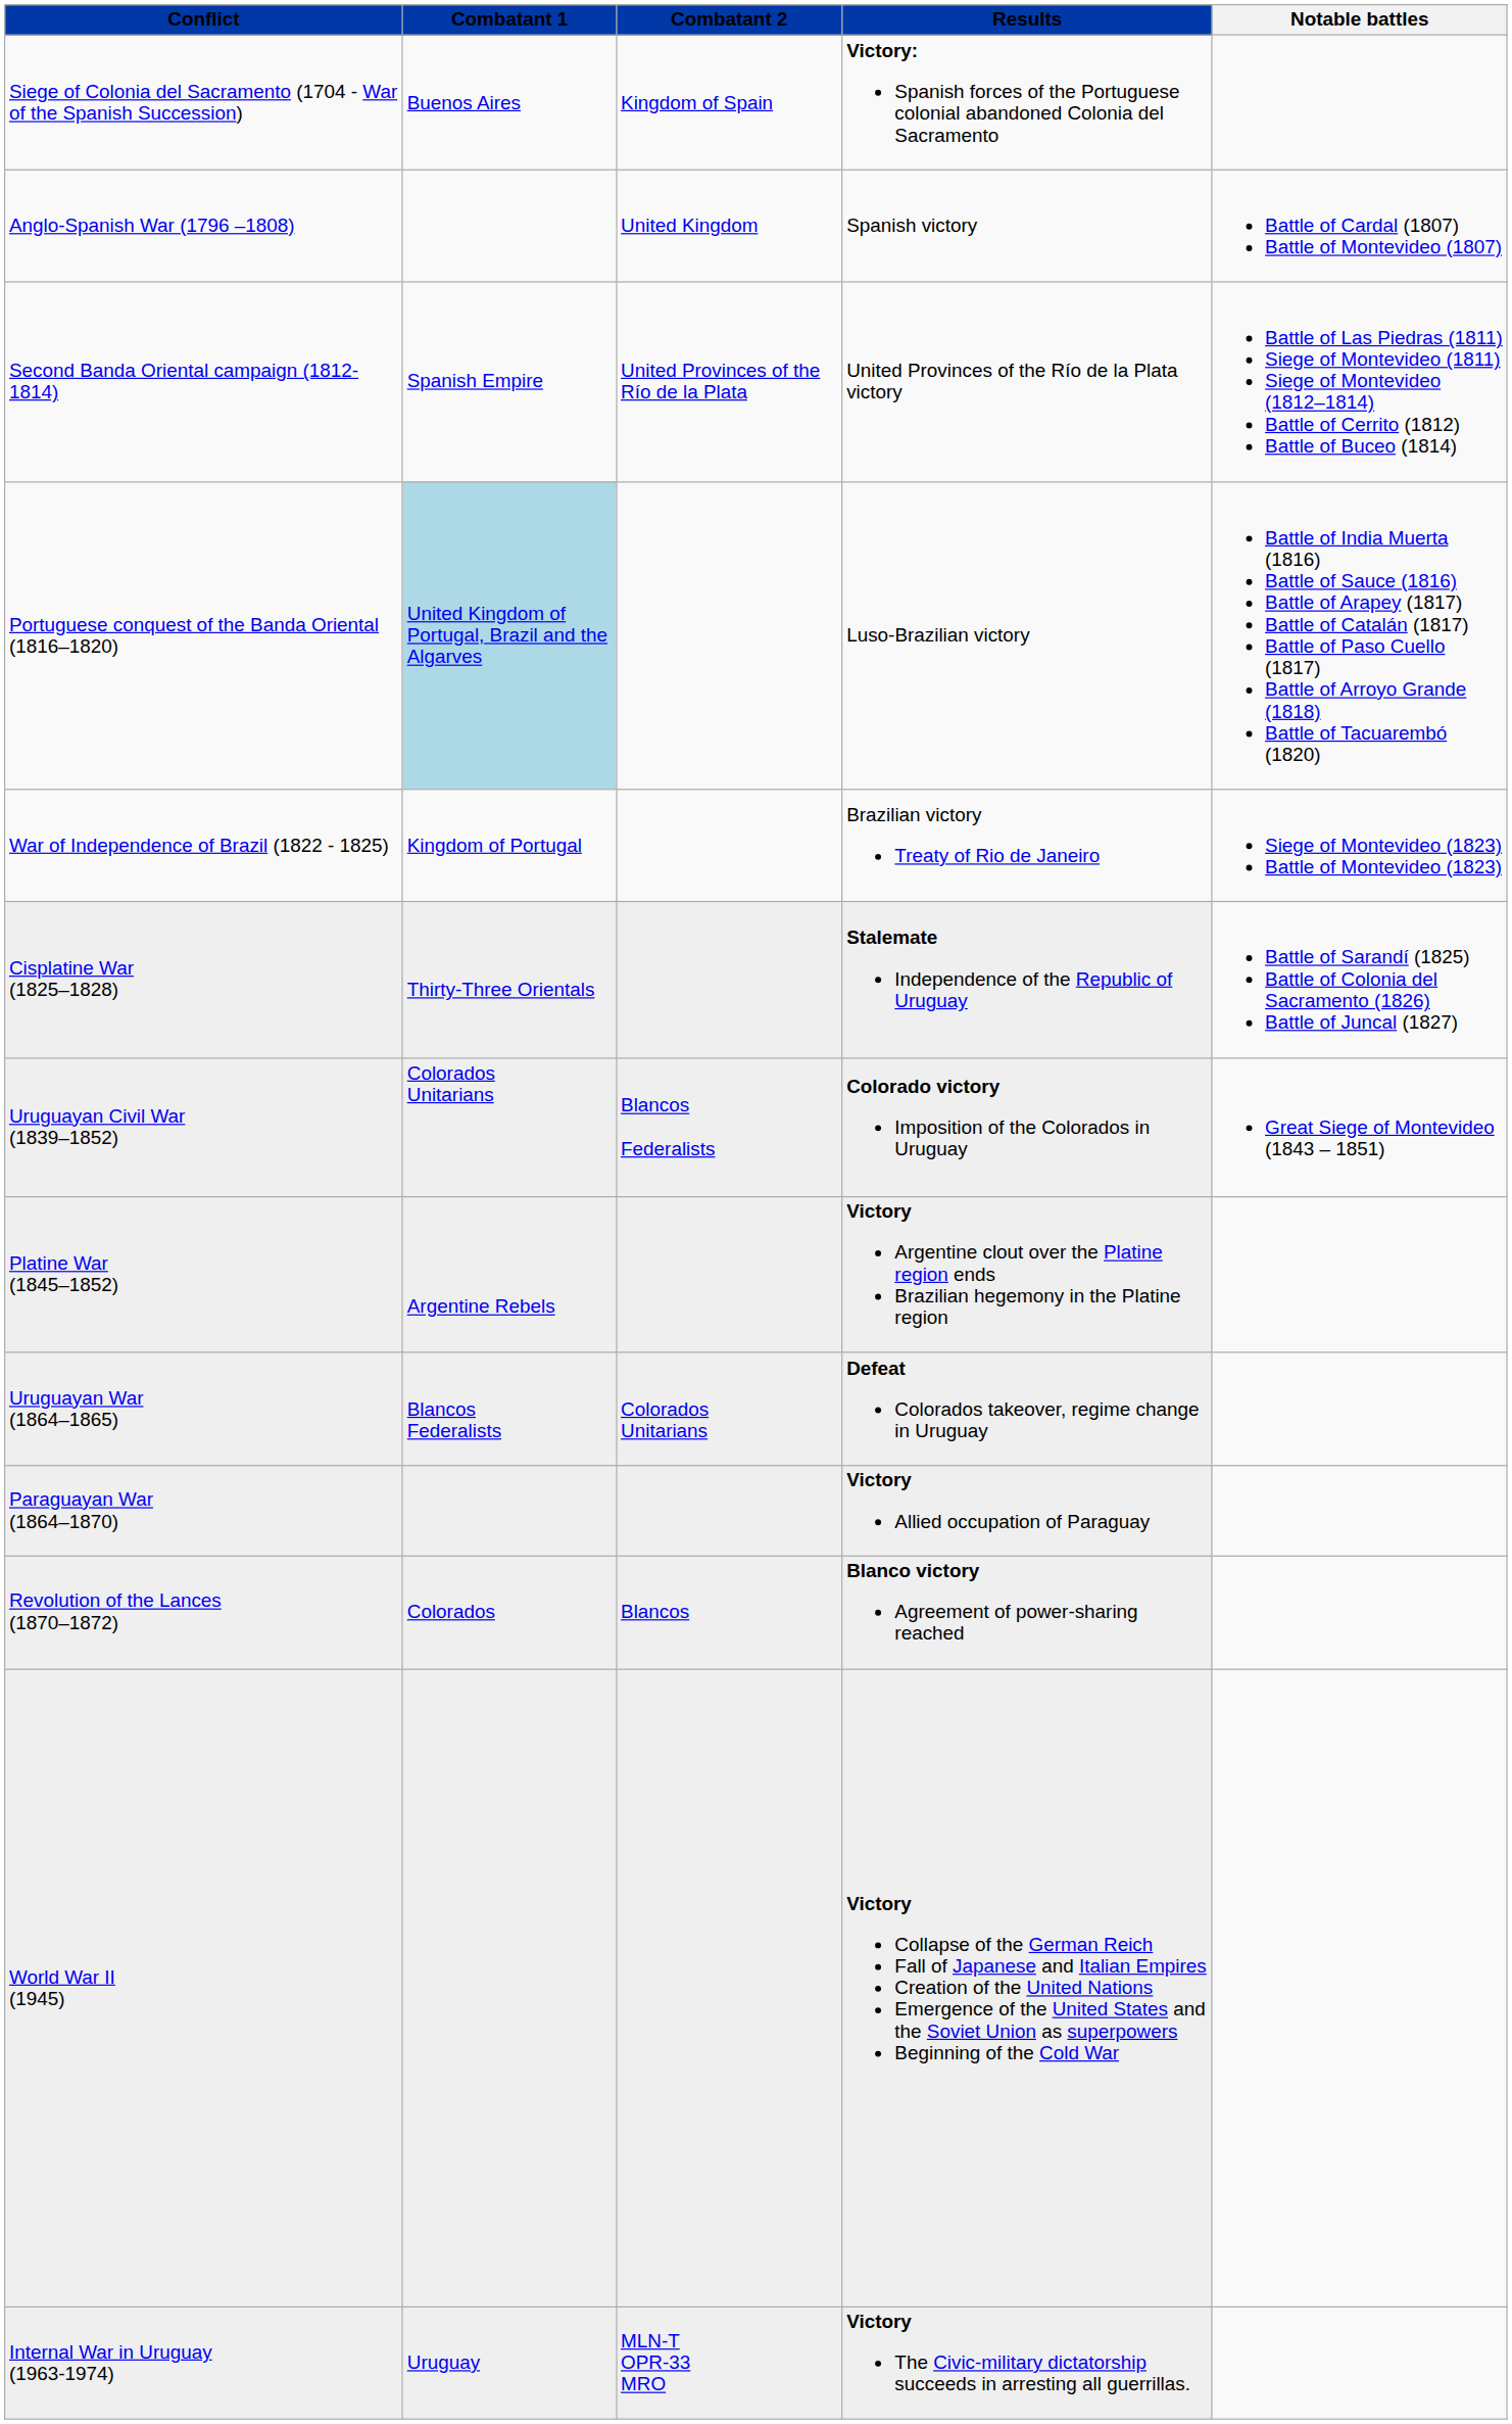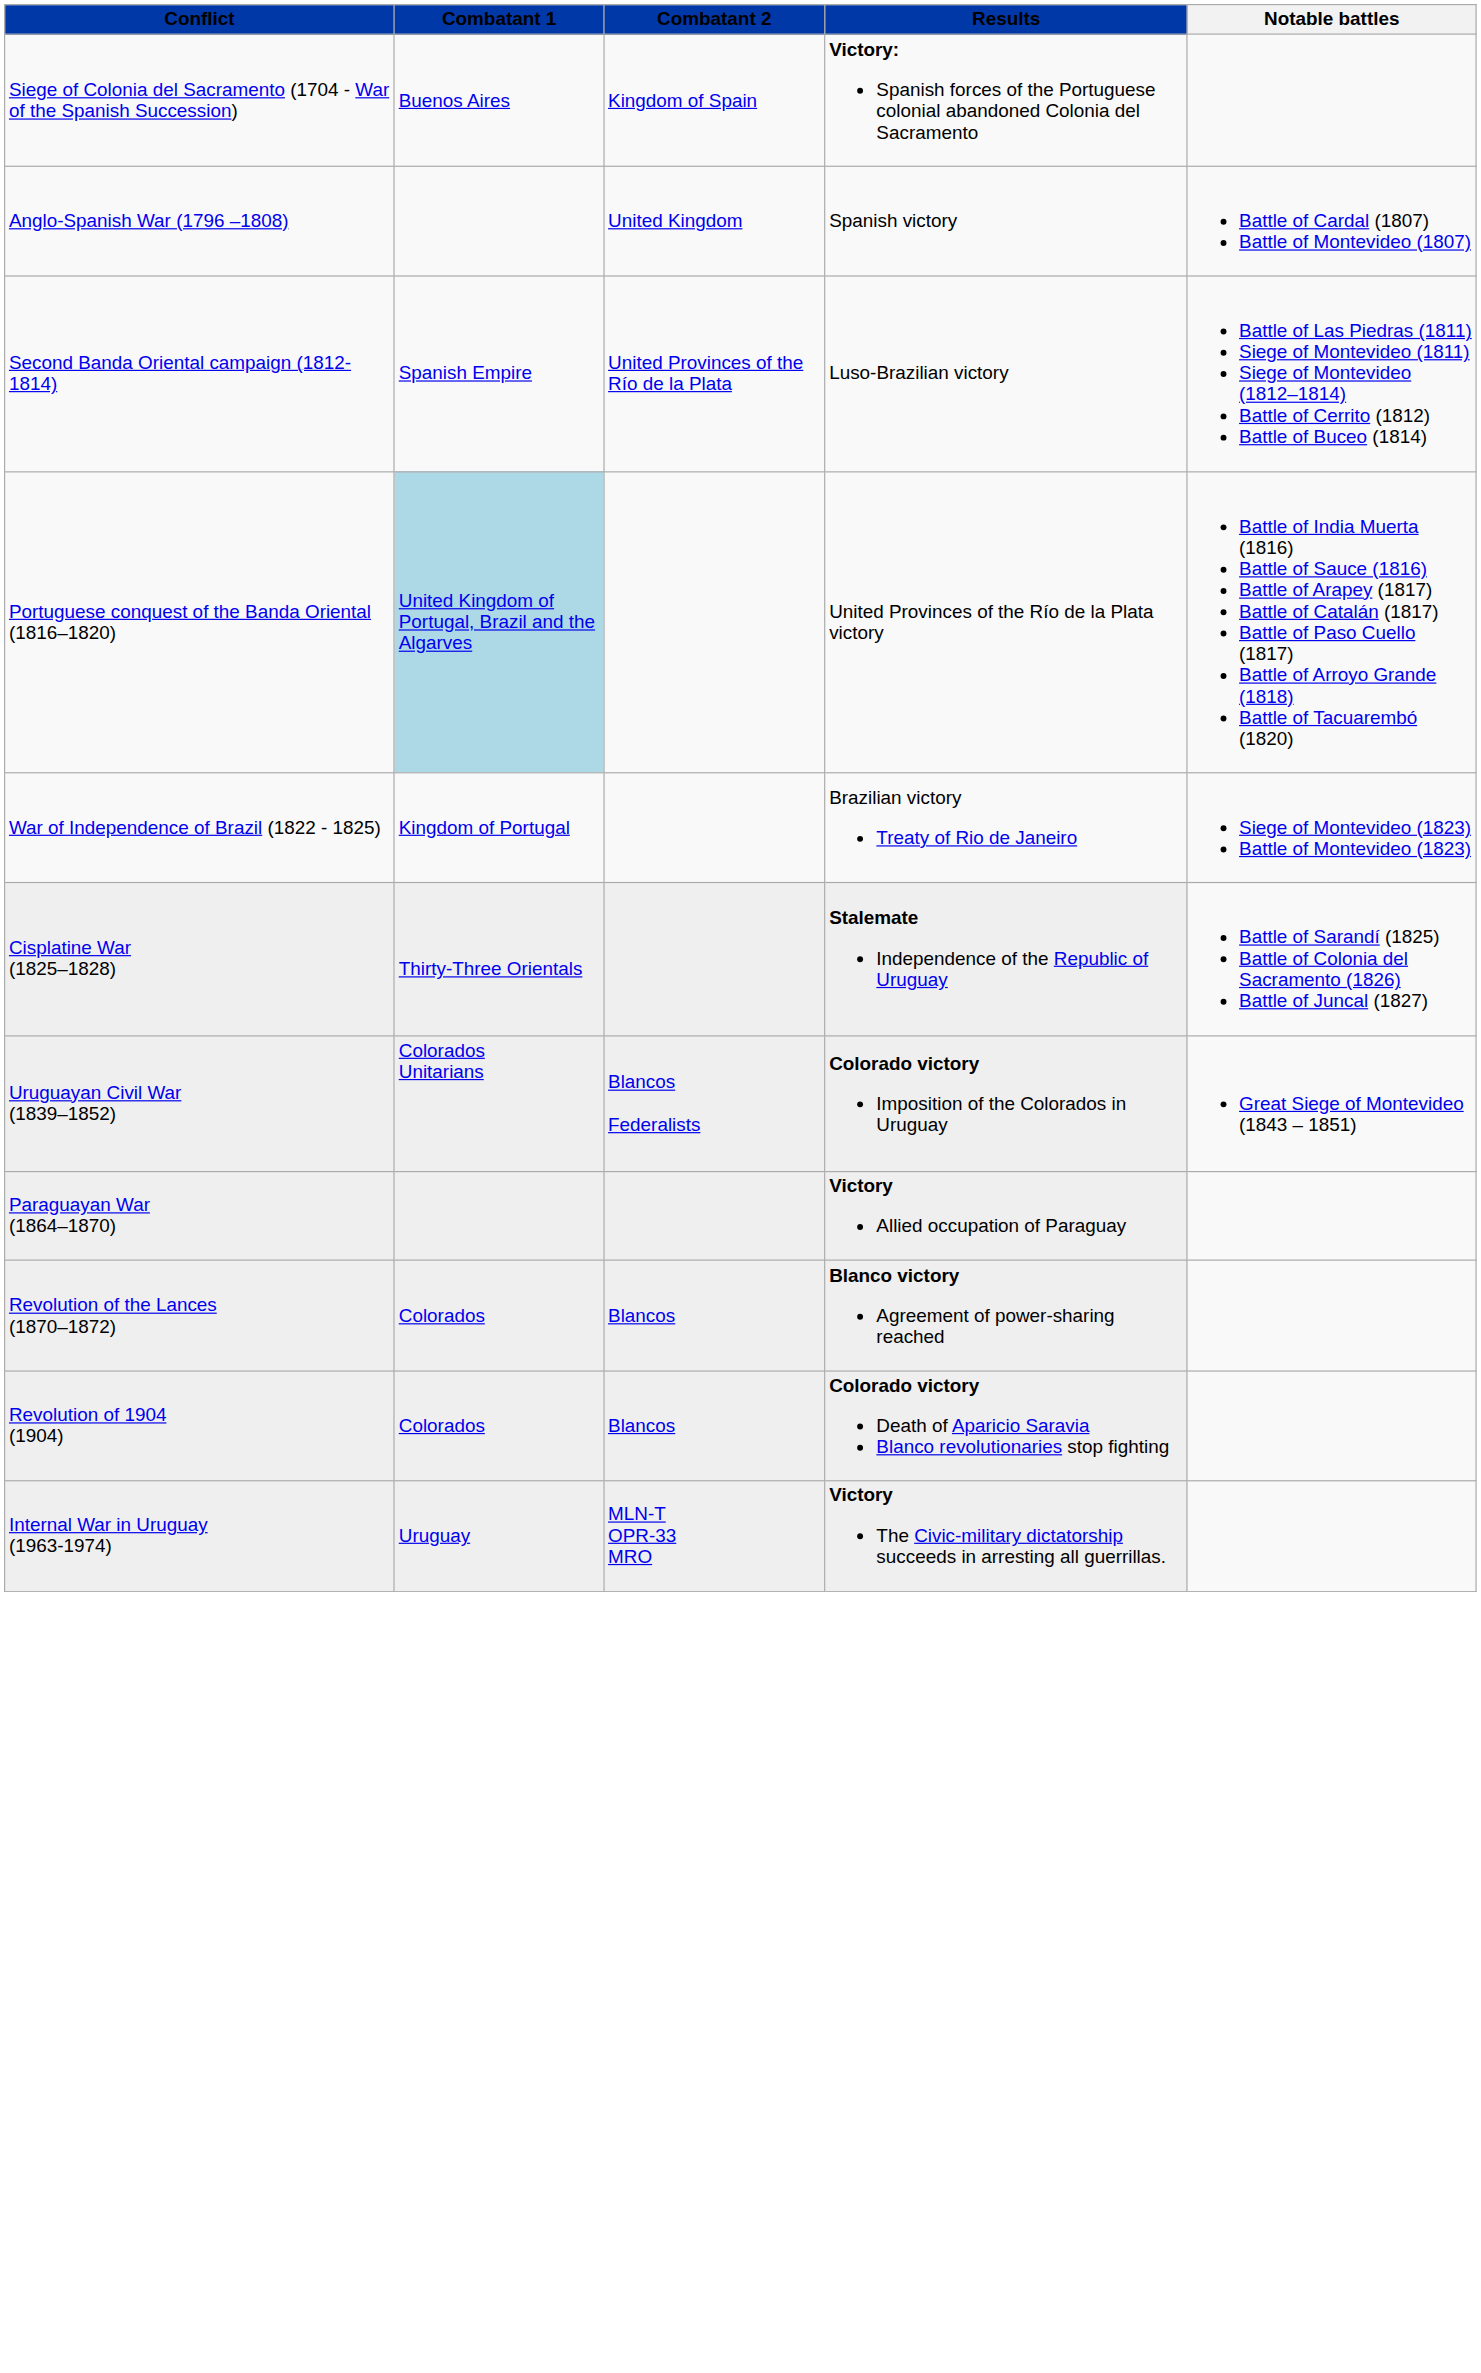 <table class="wikitable">
 <tr>
 <th style="background:#0038A8" rowspan="1" width=><span>Conflict</span></th>
 <th style="background:#0038A8" rowspan="1" width=170px><span>Combatant 1</span></th>
 <th style="background:#0038A8" rowspan="1" width=180px><span>Combatant 2</span></th>
 <th style="background:#0038A8" rowspan="1" width=300px><span>Results</span></th>
 <th>Notable battles</th>
 </tr>
 <tr>
 <td><a href='#'>Siege of Colonia del Sacramento</a> (1704 - <a href='#'>War of the Spanish Succession</a>)</td>
 <td><a href='#'>Buenos Aires</a></td>
 <td><a href='#'>Kingdom of Spain</a></td>
 <td><strong>Victory:</strong><br><ul><li>Spanish forces of the Portuguese colonial abandoned Colonia del Sacramento</li></ul></td>
 <td></td>
 </tr>
 <tr>
 <td><a href='#'>Anglo-Spanish War (1796 –1808)</a></td>
 <td></td>
 <td> <a href='#'>United Kingdom</a></td>
 <td>Spanish victory</td>
 <td><br><ul><li><a href='#'>Battle of Cardal</a> (1807)</li><li><a href='#'>Battle of Montevideo (1807)</a></li></ul></td>
 </tr>
 <tr>
 <td><a href='#'>Second Banda Oriental campaign (1812-1814)</a></td>
 <td> <a href='#'>Spanish Empire</a></td>
 <td> <a href='#'>United Provinces of the Río de la Plata</a></td>
-<td>United Provinces of the Río de la Plata victory</td>
+<td>Luso-Brazilian victory</td>
 <td><br><ul><li><a href='#'>Battle of Las Piedras (1811)</a></li><li><a href='#'>Siege of Montevideo (1811)</a></li><li><a href='#'>Siege of Montevideo (1812–1814)</a></li><li><a href='#'>Battle of Cerrito</a> (1812)</li><li><a href='#'>Battle of Buceo</a> (1814)</li></ul></td>
 </tr>
 <tr>
 <td><a href='#'>Portuguese conquest of the Banda Oriental</a> (1816–1820)</td>
 <td style="background: lightblue;"> <a href='#'>United Kingdom of Portugal, Brazil and the Algarves</a></td>
 <td></td>
-<td>Luso-Brazilian victory</td>
+<td>United Provinces of the Río de la Plata victory</td>
 <td><br><ul><li><a href='#'>Battle of India Muerta</a> (1816)</li><li><a href='#'>Battle of Sauce (1816)</a></li><li><a href='#'>Battle of Arapey</a> (1817)</li><li><a href='#'>Battle of Catalán</a> (1817)</li><li><a href='#'>Battle of Paso Cuello</a> (1817)</li><li><a href='#'>Battle of Arroyo Grande (1818)</a></li><li><a href='#'>Battle of Tacuarembó</a> (1820)</li></ul></td>
 </tr>
 <tr>
 <td><a href='#'>War of Independence of Brazil</a> (1822 - 1825)</td>
 <td> <a href='#'>Kingdom of Portugal</a></td>
 <td></td>
 <td>Brazilian victory<br><ul><li><a href='#'>Treaty of Rio de Janeiro</a></li></ul></td>
 <td><br><ul><li><a href='#'>Siege of Montevideo (1823)</a></li><li><a href='#'>Battle of Montevideo (1823)</a></li></ul></td>
 </tr>
 <tr>
 <td style="background:#efefef"><a href='#'>Cisplatine War</a><br>(1825–1828)</td>
 <td style="background:#efefef"><br> <a href='#'>Thirty-Three Orientals</a></td>
 <td style="background:#efefef"></td>
 <td style="background:#efefef"><strong>Stalemate</strong><br><ul><li>Independence of the <a href='#'>Republic of Uruguay</a></li></ul></td>
 <td><br><ul><li><a href='#'>Battle of Sarandí</a> (1825)</li><li><a href='#'>Battle of Colonia del Sacramento (1826)</a></li><li><a href='#'>Battle of Juncal</a> (1827)</li></ul></td>
 </tr>
 <tr>
 <td style="background:#efefef"><a href='#'>Uruguayan Civil War</a><br>(1839–1852)</td>
 <td style="background:#efefef"> <a href='#'>Colorados</a><br> <a href='#'>Unitarians</a><br><br><br><br><br></td>
 <td style="background:#efefef"> <a href='#'>Blancos</a><br><br> <a href='#'>Federalists</a></td>
 <td style="background:#efefef"><strong>Colorado victory</strong><br><ul><li>Imposition of the Colorados in Uruguay</li></ul></td>
 <td><br><ul><li><a href='#'>Great Siege of Montevideo</a> (1843 – 1851)</li></ul></td>
 </tr>
 <tr>
-<td style="background:#efefef"><a href='#'>Platine War</a><br>(1845–1852)</td>
-<td style="background:#efefef"><br><br><br> <a href='#'>Argentine Rebels</a></td>
-<td style="background:#efefef"></td>
-<td style="background:#efefef"><strong>Victory</strong><br><ul><li>Argentine clout over the <a href='#'>Platine region</a> ends</li><li>Brazilian hegemony in the Platine region</li></ul></td>
-<td></td>
-</tr>
-<tr>
-<td style="background:#efefef"><a href='#'>Uruguayan War</a><br>(1864–1865)</td>
-<td style="background:#efefef"><br> <a href='#'>Blancos</a><br> <a href='#'>Federalists</a></td>
-<td style="background:#efefef"><br> <a href='#'>Colorados</a><br> <a href='#'>Unitarians</a><br></td>
-<td style="background:#efefef"><strong>Defeat</strong><br><ul><li>Colorados takeover, regime change in Uruguay</li></ul></td>
-<td></td>
-</tr>
-<tr>
 <td style="background:#efefef"><a href='#'>Paraguayan War</a><br>(1864–1870)</td>
 <td style="background:#efefef"><br><br></td>
 <td style="background:#efefef"></td>
 <td style="background:#efefef"><strong>Victory</strong><br><ul><li>Allied occupation of Paraguay</li></ul></td>
 <td></td>
 </tr>
 <tr>
 <td style="background:#efefef"><a href='#'>Revolution of the Lances</a><br>(1870–1872)</td>
 <td style="background:#efefef"> <a href='#'>Colorados</a></td>
 <td style="background:#efefef"> <a href='#'>Blancos</a></td>
 <td style="background:#efefef"><strong>Blanco victory</strong><br><ul><li>Agreement of power-sharing reached</li></ul></td>
 <td></td>
 </tr>
 <tr>
-<td style="background:#efefef"><a href='#'>World War II</a><br>(1945)</td>
-<td style="background:#efefef"><br><br><br><br><br><br><br><br><br><br><br><br><br><br><br><br><br><br><br><br><br><br><br><br><br><br><br><br><br></td>
-<td style="background:#efefef"><br><br><br><br><br><br><br><br><br><br></td>
-<td style="background:#efefef"><strong>Victory</strong><br><ul><li>Collapse of the <a href='#'>German Reich</a></li><li>Fall of <a href='#'>Japanese</a> and <a href='#'>Italian Empires</a></li><li>Creation of the <a href='#'>United Nations</a></li><li>Emergence of the <a href='#'>United States</a> and the <a href='#'>Soviet Union</a> as <a href='#'>superpowers</a></li><li>Beginning of the <a href='#'>Cold War</a></li></ul></td>
+<td style="background:#efefef"><a href='#'>Revolution of 1904</a><br>(1904)</td>
+<td style="background:#efefef"> <a href='#'>Colorados</a></td>
+<td style="background:#efefef"> <a href='#'>Blancos</a></td>
+<td style="background:#efefef"><strong>Colorado victory</strong><br><ul><li>Death of <a href='#'>Aparicio Saravia</a></li><li><a href='#'>Blanco revolutionaries</a> stop fighting</li></ul></td>
 <td></td>
 </tr>
 <tr>
 <td style="background:#efefef"><a href='#'>Internal War in Uruguay</a><br>(1963-1974)</td>
 <td style="background:#efefef"> <a href='#'>Uruguay</a></td>
 <td style="background:#efefef"> <a href='#'>MLN-T</a><br> <a href='#'>OPR-33</a><br> <a href='#'>MRO</a></td>
 <td style="background:#efefef"><strong>Victory</strong><br><ul><li>The <a href='#'>Civic-military dictatorship</a> succeeds in  arresting all guerrillas.</li></ul></td>
 <td></td>
 </tr>
 </table>
